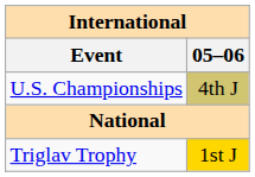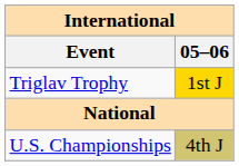 <table class="wikitable" style="text-align:center">
 <tr>
 <th colspan="2" style="background-color: #ffdead; " align="center">International</th>
 </tr>
 <tr>
 <th>Event</th>
 <th>05–06</th>
 </tr>
 <tr>
-<td align="left"><a href='#'>U.S. Championships</a></td>
-<td bgcolor="#d1c571">4th J</td>
+<td align=left><a href='#'>Triglav Trophy</a></td>
+<td bgcolor="gold">1st J</td>
 </tr>
 <tr>
 <th colspan="2" style="background-color: #ffdead; " align="center">National</th>
 </tr>
 <tr>
-<td align=left><a href='#'>Triglav Trophy</a></td>
-<td bgcolor="gold">1st J</td>
+<td align="left"><a href='#'>U.S. Championships</a></td>
+<td bgcolor="#d1c571">4th J</td>
 </tr>
 </table>
